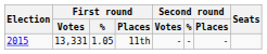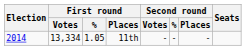 <table class=wikitable style=text-align:right>
 <tr>
 <th rowspan=2>Election</th>
 <th colspan=3>First round</th>
 <th colspan=3>Second round</th>
 <th rowspan=2>Seats</th>
 </tr>
 <tr>
 <th>Votes</th>
 <th>%</th>
 <th>Places</th>
 <th>Votes</th>
 <th>%</th>
 <th>Places</th>
 </tr>
 <tr>
-<td align=left><a href='#'>2015</a></td>
-<td>13,331</td>
+<td align=left><a href='#'>2014</a></td>
+<td>13,334</td>
 <td>1.05</td>
 <td>11th</td>
 <td>-</td>
 <td>-</td>
 <td>-</td>
 <td></td>
 </tr>
 </table>
